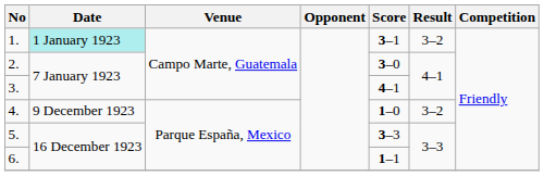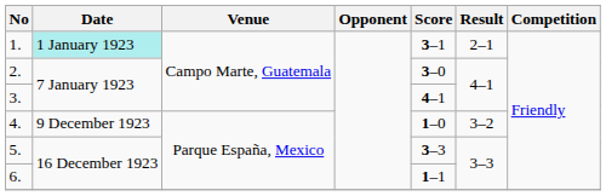 <table class="wikitable" style="font-size:85%;">
 <tr>
 <th>No</th>
 <th>Date</th>
 <th>Venue</th>
 <th>Opponent</th>
 <th>Score</th>
 <th>Result</th>
 <th>Competition</th>
 </tr>
 <tr>
 <td>1.</td>
 <td style="background: paleturquoise;">1 January 1923</td>
 <td align=center rowspan="3">Campo Marte, <a href='#'>Guatemala</a></td>
 <td rowspan="6"></td>
 <td align=center><strong>3</strong>–1</td>
-<td align=center>3–2</td>
+<td align=center>2–1</td>
 <td rowspan="6"><a href='#'>Friendly</a></td>
 </tr>
 <tr>
 <td>2.</td>
 <td rowspan="2">7 January 1923</td>
 <td align=center><strong>3</strong>–0</td>
 <td align=center rowspan="2">4–1</td>
 </tr>
 <tr>
 <td>3.</td>
 <td align=center><strong>4</strong>–1</td>
 </tr>
 <tr>
 <td>4.</td>
 <td>9 December 1923</td>
 <td align=center rowspan="3">Parque España, <a href='#'>Mexico</a></td>
 <td align=center><strong>1</strong>–0</td>
 <td align=center>3–2</td>
 </tr>
 <tr>
 <td>5.</td>
 <td rowspan="2">16 December 1923</td>
 <td align=center><strong>3</strong>–3</td>
 <td align=center rowspan="2">3–3</td>
 </tr>
 <tr>
 <td>6.</td>
 <td align=center><strong>1</strong>–1</td>
 </tr>
 <tr>
 </tr>
 </table>
